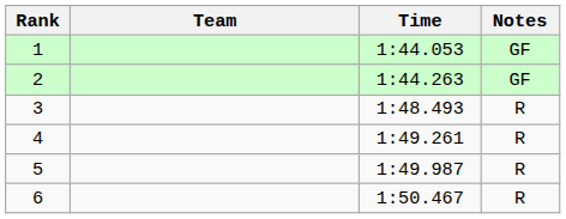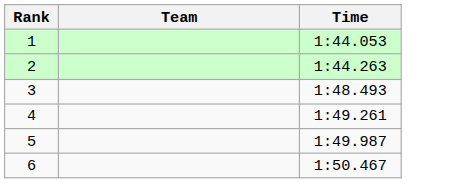 <table class=wikitable style="text-align:center">
 <tr>
 <th width=40>Rank</th>
 <th width=200>Team</th>
 <th width=80>Time</th>
-<th width=50>Notes</th>
 </tr>
 <tr style="background:#ccffcc;">
 <td>1</td>
 <td align=left></td>
 <td>1:44.053</td>
-<td>GF</td>
 </tr>
 <tr style="background:#ccffcc;">
 <td>2</td>
 <td align=left></td>
 <td>1:44.263</td>
-<td>GF</td>
 </tr>
 <tr>
 <td>3</td>
 <td align=left></td>
 <td>1:48.493</td>
-<td>R</td>
 </tr>
 <tr>
 <td>4</td>
 <td align=left></td>
 <td>1:49.261</td>
-<td>R</td>
 </tr>
 <tr>
 <td>5</td>
 <td align=left></td>
 <td>1:49.987</td>
-<td>R</td>
 </tr>
 <tr>
 <td>6</td>
 <td align=left></td>
 <td>1:50.467</td>
-<td>R</td>
 </tr>
 </table>
